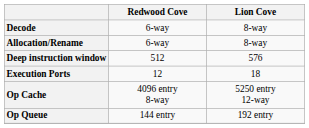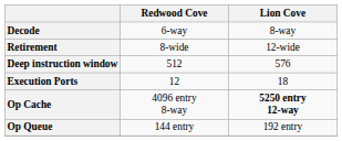 <table class="wikitable" style="text-align:center; white-space:nowrap; font-size:90%">
 <tr>
 <th></th>
 <th style="width:10em">Redwood Cove</th>
 <th style="width:10em">Lion Cove</th>
 </tr>
 <tr>
 <th style="text-align:left;">Decode</th>
 <td>6-way</td>
 <td>8-way</td>
 </tr>
 <tr>
-<th style="text-align:left;">Allocation/Rename</th>
-<td>6-way</td>
-<td>8-way</td>
+<th style="text-align:left;">Retirement</th>
+<td>8-wide</td>
+<td>12-wide</td>
 </tr>
 <tr>
 <th style="text-align:left;">Deep instruction window</th>
 <td>512</td>
 <td>576</td>
 </tr>
 <tr>
 <th style="text-align:left;">Execution Ports</th>
 <td>12</td>
 <td>18</td>
 </tr>
 <tr>
 <th style="text-align:left;">Op Cache</th>
 <td>4096 entry <br>8-way</td>
-<td>5250 entry <br>12-way</td>
+<td><strong>5250 entry <br>12-way</strong></td>
 </tr>
 <tr>
 <th style="text-align:left;">Op Queue</th>
 <td>144 entry</td>
 <td>192 entry</td>
 </tr>
 <tr>
 </tr>
 </table>
